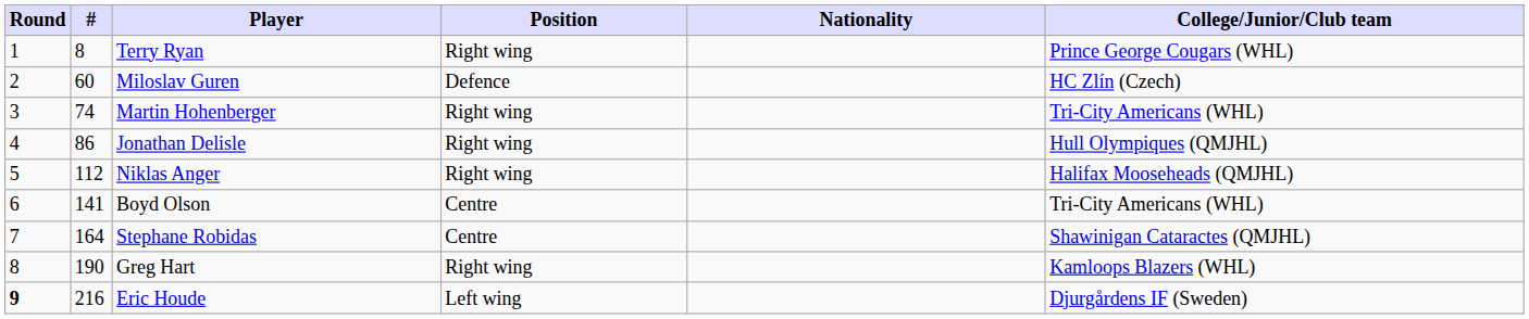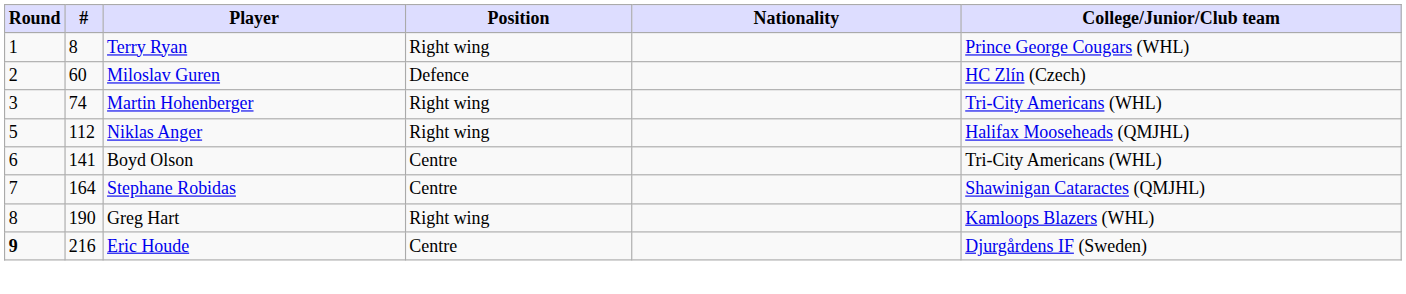 <table class="wikitable sortable sortable">
 <tr>
 <th style="background:#ddf; width:2.75%;">Round</th>
 <th style="background:#ddf; width:2.75%;">#</th>
 <th style="background:#ddf; width:22.0%;">Player</th>
 <th style="background:#ddf; width:16.5%;">Position</th>
 <th style="background:#ddf; width:24.0%;">Nationality</th>
 <th style="background:#ddf; width:100.0%;">College/Junior/Club team</th>
 </tr>
 <tr>
 <td>1</td>
 <td>8</td>
 <td><a href='#'>Terry Ryan</a></td>
 <td>Right wing</td>
 <td></td>
 <td><a href='#'>Prince George Cougars</a> (WHL)</td>
 </tr>
 <tr>
 <td>2</td>
 <td>60</td>
 <td><a href='#'>Miloslav Guren</a></td>
 <td>Defence</td>
 <td></td>
 <td><a href='#'>HC Zlín</a> (Czech)</td>
 </tr>
 <tr>
 <td>3</td>
 <td>74</td>
 <td><a href='#'>Martin Hohenberger</a></td>
 <td>Right wing</td>
 <td></td>
 <td><a href='#'>Tri-City Americans</a> (WHL)</td>
-</tr>
-<tr>
-<td>4</td>
-<td>86</td>
-<td><a href='#'>Jonathan Delisle</a></td>
-<td>Right wing</td>
-<td></td>
-<td><a href='#'>Hull Olympiques</a> (QMJHL)</td>
 </tr>
 <tr>
 <td>5</td>
 <td>112</td>
 <td><a href='#'>Niklas Anger</a></td>
 <td>Right wing</td>
 <td></td>
 <td><a href='#'>Halifax Mooseheads</a> (QMJHL)</td>
 </tr>
 <tr>
 <td>6</td>
 <td>141</td>
 <td>Boyd Olson</td>
 <td>Centre</td>
 <td></td>
 <td>Tri-City Americans (WHL)</td>
 </tr>
 <tr>
 <td>7</td>
 <td>164</td>
 <td><a href='#'>Stephane Robidas</a></td>
 <td>Centre</td>
 <td></td>
 <td><a href='#'>Shawinigan Cataractes</a> (QMJHL)</td>
 </tr>
 <tr>
 <td>8</td>
 <td>190</td>
 <td>Greg Hart</td>
 <td>Right wing</td>
 <td></td>
 <td><a href='#'>Kamloops Blazers</a> (WHL)</td>
 </tr>
 <tr>
 <td><strong>9</strong></td>
 <td>216</td>
 <td><a href='#'>Eric Houde</a></td>
-<td>Left wing</td>
+<td>Centre</td>
 <td></td>
 <td><a href='#'>Djurgårdens IF</a> (Sweden)</td>
 </tr>
 </table>
